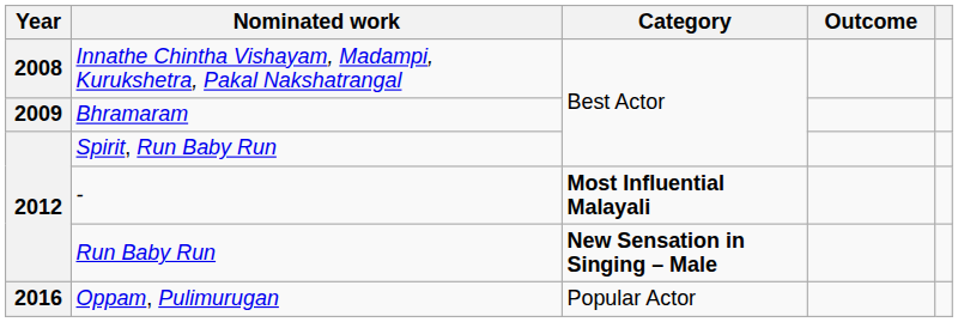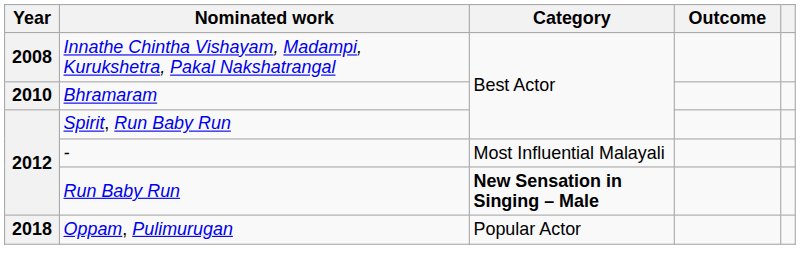 <table class="wikitable plainrowheaders" style="width:80%;">
 <tr>
 <th scope="col" style="width:1%;">Year</th>
 <th scope="col" style="width:28%;">Nominated work</th>
 <th scope="col" style="width:14%;">Category</th>
 <th scope="col" style="width:3%;">Outcome</th>
 <th scope="col" style="width:1%;"></th>
 </tr>
 <tr>
 <th scope="row">2008</th>
 <td><em><a href='#'>Innathe Chintha Vishayam</a>, <a href='#'>Madampi</a>, <a href='#'>Kurukshetra</a>, <a href='#'>Pakal Nakshatrangal</a></em></td>
 <td rowspan="3">Best Actor</td>
 <td></td>
 <td></td>
 </tr>
 <tr>
-<th scope="row">2009</th>
+<th scope="row">2010</th>
 <td><em><a href='#'>Bhramaram</a></em></td>
 <td></td>
 <td></td>
 </tr>
 <tr>
 <th scope="row" rowspan="3">2012</th>
 <td><em><a href='#'>Spirit</a></em>, <em><a href='#'>Run Baby Run</a></em></td>
 <td></td>
 <td></td>
 </tr>
 <tr>
 <td><em>-</em></td>
-<td><strong>Most Influential Malayali</strong></td>
+<td>Most Influential Malayali</td>
 <td></td>
 <td></td>
 </tr>
 <tr>
 <td><em><a href='#'>Run Baby Run</a></em></td>
 <td><strong>New Sensation in Singing – Male</strong></td>
 <td></td>
 <td></td>
 </tr>
 <tr>
-<th scope="row">2016</th>
+<th scope="row">2018</th>
 <td><em><a href='#'>Oppam</a></em>, <em><a href='#'>Pulimurugan</a></em></td>
 <td>Popular Actor</td>
 <td></td>
 <td></td>
 </tr>
 </table>
